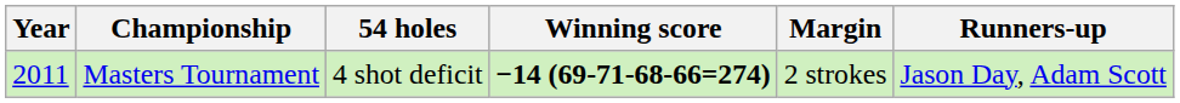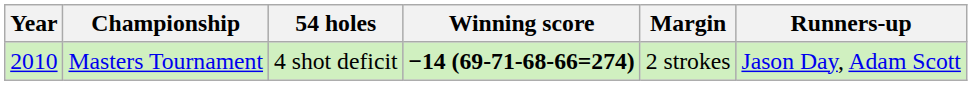 <table class="wikitable">
 <tr>
 <th>Year</th>
 <th>Championship</th>
 <th>54 holes</th>
 <th>Winning score</th>
 <th>Margin</th>
 <th>Runners-up</th>
 </tr>
 <tr style="background:#D0F0C0;">
-<td><a href='#'>2011</a></td>
+<td><a href='#'>2010</a></td>
 <td><a href='#'>Masters Tournament</a></td>
 <td>4 shot deficit</td>
 <td><strong>−14 (69-71-68-66=274)</strong></td>
 <td>2 strokes</td>
 <td> <a href='#'>Jason Day</a>,  <a href='#'>Adam Scott</a></td>
 </tr>
 </table>
